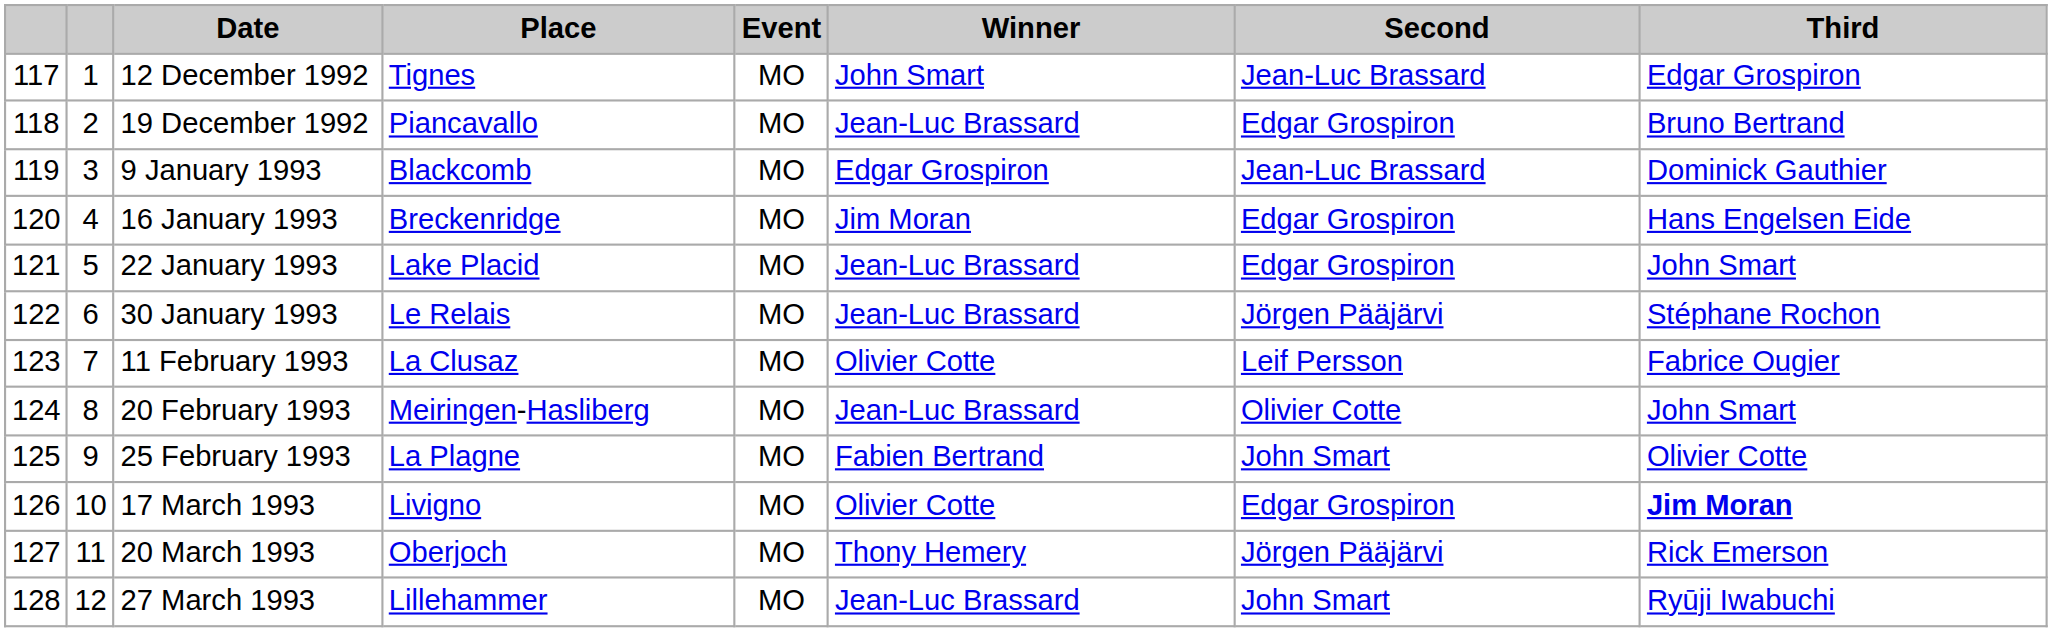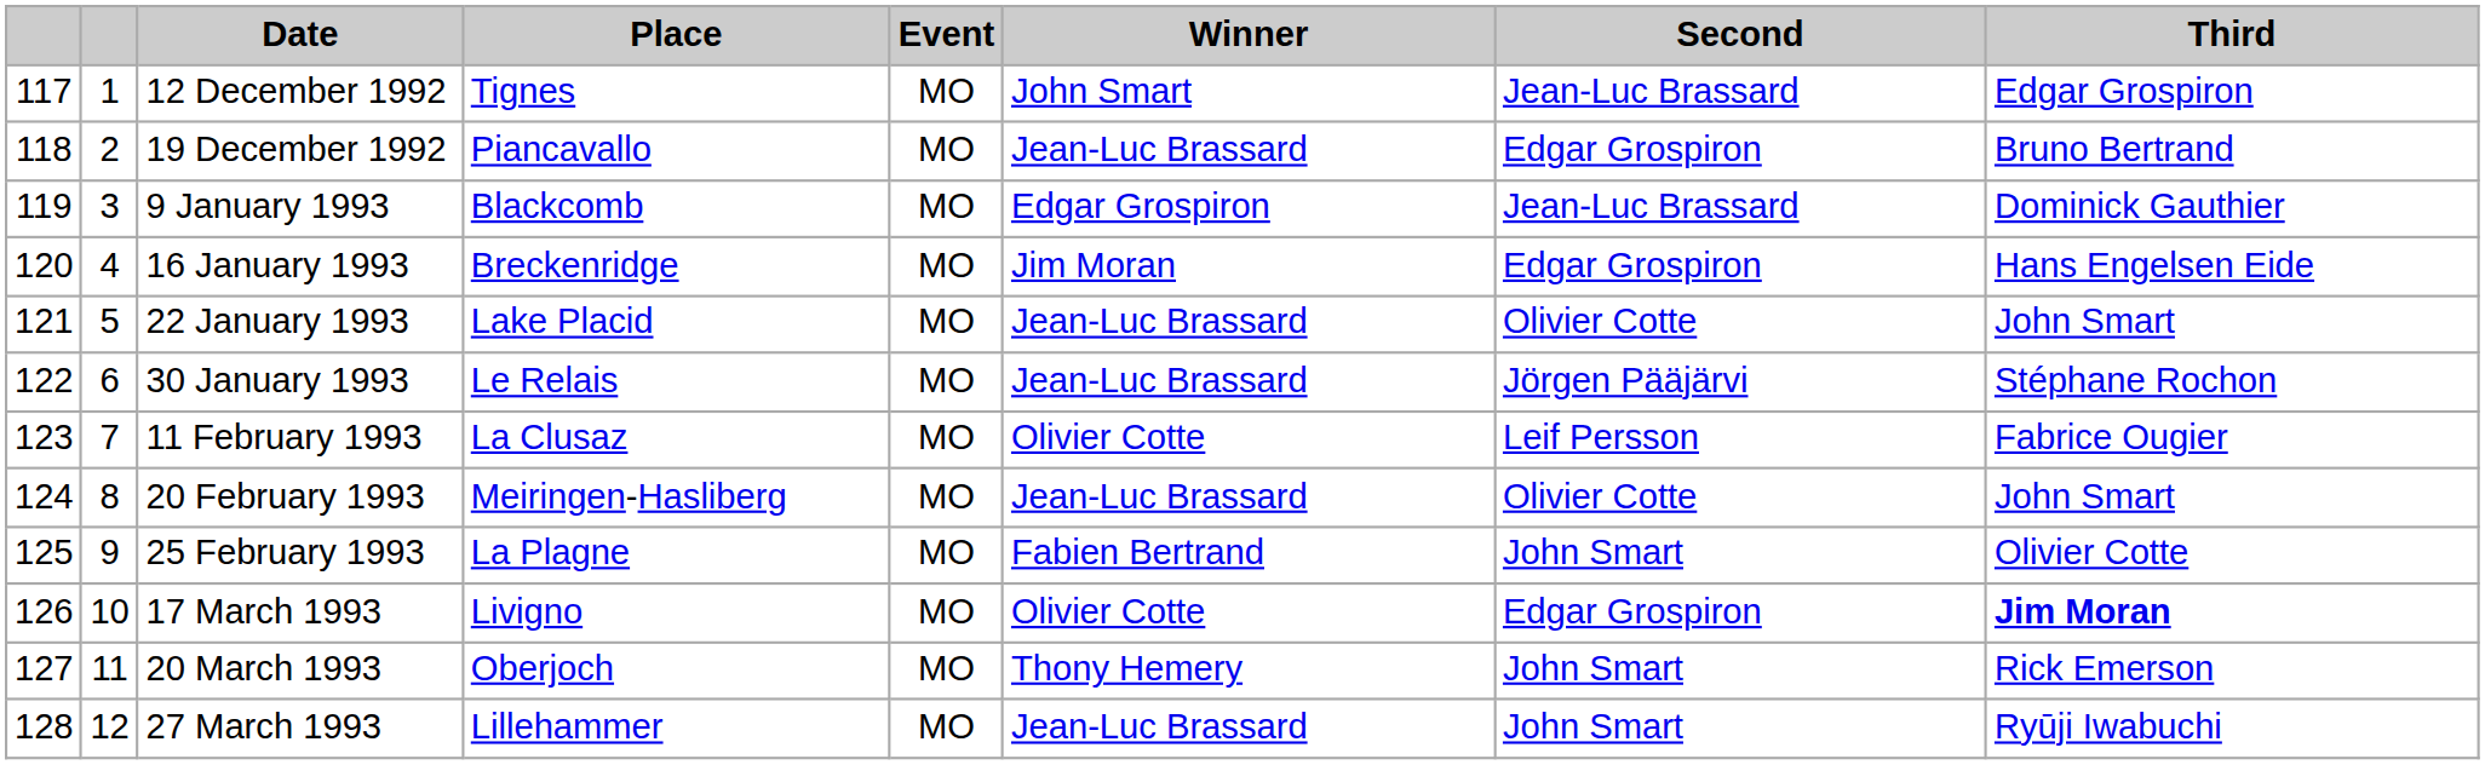 <table class="wikitable plainrowheaders" style="background:#fff; font-size:86%; line-height:16px; border:grey solid 1px; border-collapse:collapse;">
 <tr style="background:#ccc; text-align:center;">
 <th scope="col" style="background:#ccc; width=20 px;"></th>
 <th scope="col" style="background:#ccc; width=30 px;"></th>
 <th scope="col" style="background:#ccc; width:120px;">Date</th>
 <th scope="col" style="background:#ccc; width:160px;">Place</th>
 <th scope="col" style="background:#ccc; width:15px;">Event</th>
 <th scope="col" style="background:#ccc; width:185px;">Winner</th>
 <th scope="col" style="background:#ccc; width:185px;">Second</th>
 <th scope="col" style="background:#ccc; width:185px;">Third</th>
 </tr>
 <tr>
 <td align=center>117</td>
 <td align=center>1</td>
 <td>12 December 1992</td>
 <td> <a href='#'>Tignes</a></td>
 <td align=center>MO</td>
 <td> <a href='#'>John Smart</a></td>
 <td> <a href='#'>Jean-Luc Brassard</a></td>
 <td> <a href='#'>Edgar Grospiron</a></td>
 </tr>
 <tr>
 <td align=center>118</td>
 <td align=center>2</td>
 <td>19 December 1992</td>
 <td> <a href='#'>Piancavallo</a></td>
 <td align=center>MO</td>
 <td> <a href='#'>Jean-Luc Brassard</a></td>
 <td> <a href='#'>Edgar Grospiron</a></td>
 <td> <a href='#'>Bruno Bertrand</a></td>
 </tr>
 <tr>
 <td align=center>119</td>
 <td align=center>3</td>
 <td>9 January 1993</td>
 <td> <a href='#'>Blackcomb</a></td>
 <td align=center>MO</td>
 <td> <a href='#'>Edgar Grospiron</a></td>
 <td> <a href='#'>Jean-Luc Brassard</a></td>
 <td> <a href='#'>Dominick Gauthier</a></td>
 </tr>
 <tr>
 <td align=center>120</td>
 <td align=center>4</td>
 <td>16 January 1993</td>
 <td> <a href='#'>Breckenridge</a></td>
 <td align=center>MO</td>
 <td> <a href='#'>Jim Moran</a></td>
 <td> <a href='#'>Edgar Grospiron</a></td>
 <td> <a href='#'>Hans Engelsen Eide</a></td>
 </tr>
 <tr>
 <td align=center>121</td>
 <td align=center>5</td>
 <td>22 January 1993</td>
 <td> <a href='#'>Lake Placid</a></td>
 <td align=center>MO</td>
 <td> <a href='#'>Jean-Luc Brassard</a></td>
-<td> <a href='#'>Edgar Grospiron</a></td>
+<td> <a href='#'>Olivier Cotte</a></td>
 <td> <a href='#'>John Smart</a></td>
 </tr>
 <tr>
 <td align=center>122</td>
 <td align=center>6</td>
 <td>30 January 1993</td>
 <td> <a href='#'>Le Relais</a></td>
 <td align=center>MO</td>
 <td> <a href='#'>Jean-Luc Brassard</a></td>
 <td> <a href='#'>Jörgen Pääjärvi</a></td>
 <td> <a href='#'>Stéphane Rochon</a></td>
 </tr>
 <tr>
 <td align=center>123</td>
 <td align=center>7</td>
 <td>11 February 1993</td>
 <td> <a href='#'>La Clusaz</a></td>
 <td align=center>MO</td>
 <td> <a href='#'>Olivier Cotte</a></td>
 <td> <a href='#'>Leif Persson</a></td>
 <td> <a href='#'>Fabrice Ougier</a></td>
 </tr>
 <tr>
 <td align=center>124</td>
 <td align=center>8</td>
 <td>20 February 1993</td>
 <td> <a href='#'>Meiringen</a>-<a href='#'>Hasliberg</a></td>
 <td align=center>MO</td>
 <td> <a href='#'>Jean-Luc Brassard</a></td>
 <td> <a href='#'>Olivier Cotte</a></td>
 <td> <a href='#'>John Smart</a></td>
 </tr>
 <tr>
 <td align=center>125</td>
 <td align=center>9</td>
 <td>25 February 1993</td>
 <td> <a href='#'>La Plagne</a></td>
 <td align=center>MO</td>
 <td> <a href='#'>Fabien Bertrand</a></td>
 <td> <a href='#'>John Smart</a></td>
 <td> <a href='#'>Olivier Cotte</a></td>
 </tr>
 <tr>
 <td align=center>126</td>
 <td align=center>10</td>
 <td>17 March 1993</td>
 <td> <a href='#'>Livigno</a></td>
 <td align=center>MO</td>
 <td> <a href='#'>Olivier Cotte</a></td>
 <td> <a href='#'>Edgar Grospiron</a></td>
 <td><strong> <a href='#'>Jim Moran</a></strong></td>
 </tr>
 <tr>
 <td align=center>127</td>
 <td align=center>11</td>
 <td>20 March 1993</td>
 <td> <a href='#'>Oberjoch</a></td>
 <td align=center>MO</td>
 <td> <a href='#'>Thony Hemery</a></td>
-<td> <a href='#'>Jörgen Pääjärvi</a></td>
+<td> <a href='#'>John Smart</a></td>
 <td> <a href='#'>Rick Emerson</a></td>
 </tr>
 <tr>
 <td align=center>128</td>
 <td align=center>12</td>
 <td>27 March 1993</td>
 <td> <a href='#'>Lillehammer</a></td>
 <td align=center>MO</td>
 <td> <a href='#'>Jean-Luc Brassard</a></td>
 <td> <a href='#'>John Smart</a></td>
 <td> <a href='#'>Ryūji Iwabuchi</a></td>
 </tr>
 </table>
